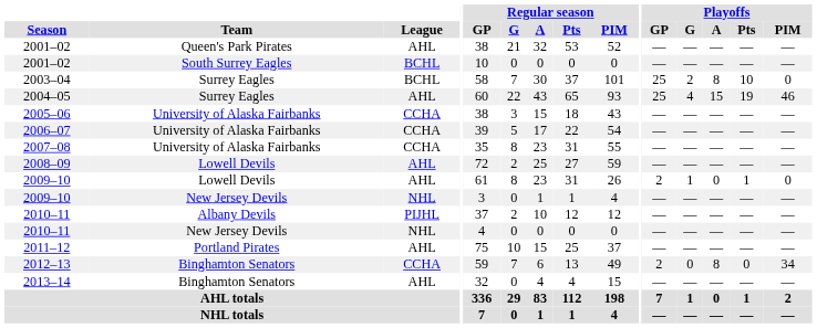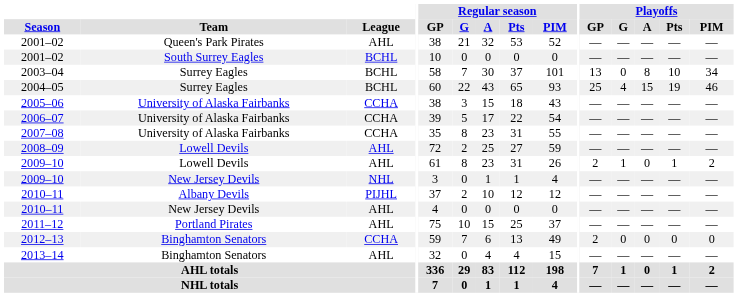 <table border="0" cellpadding="1" cellspacing="0" style="text-align:center; width:60em">
 <tr bgcolor="#e0e0e0">
 <th colspan="3" bgcolor="#ffffff"></th>
 <th rowspan="99" bgcolor="#ffffff"></th>
 <th colspan="5"><a href='#'>Regular season</a></th>
 <th rowspan="99" bgcolor="#ffffff"></th>
 <th colspan="5"><a href='#'>Playoffs</a></th>
 </tr>
 <tr bgcolor="#e0e0e0">
 <th><a href='#'>Season</a></th>
 <th>Team</th>
 <th>League</th>
 <th>GP</th>
 <th><a href='#'>G</a></th>
 <th><a href='#'>A</a></th>
 <th><a href='#'>Pts</a></th>
 <th><a href='#'>PIM</a></th>
 <th>GP</th>
 <th>G</th>
 <th>A</th>
 <th>Pts</th>
 <th>PIM</th>
 </tr>
 <tr>
 <td>2001–02</td>
 <td>Queen's Park Pirates</td>
 <td>AHL</td>
 <td>38</td>
 <td>21</td>
 <td>32</td>
 <td>53</td>
 <td>52</td>
 <td>—</td>
 <td>—</td>
 <td>—</td>
 <td>—</td>
 <td>—</td>
 </tr>
 <tr bgcolor="#f0f0f0">
 <td>2001–02</td>
 <td><a href='#'>South Surrey Eagles</a></td>
 <td><a href='#'>BCHL</a></td>
 <td>10</td>
 <td>0</td>
 <td>0</td>
 <td>0</td>
 <td>0</td>
 <td>—</td>
 <td>—</td>
 <td>—</td>
 <td>—</td>
 <td>—</td>
 </tr>
 <tr>
 <td>2003–04</td>
 <td>Surrey Eagles</td>
 <td>BCHL</td>
 <td>58</td>
 <td>7</td>
 <td>30</td>
 <td>37</td>
 <td>101</td>
-<td>25</td>
-<td>2</td>
+<td>13</td>
+<td>0</td>
 <td>8</td>
 <td>10</td>
-<td>0</td>
+<td>34</td>
 </tr>
 <tr bgcolor="#f0f0f0">
 <td>2004–05</td>
 <td>Surrey Eagles</td>
-<td>AHL</td>
+<td>BCHL</td>
 <td>60</td>
 <td>22</td>
 <td>43</td>
 <td>65</td>
 <td>93</td>
 <td>25</td>
 <td>4</td>
 <td>15</td>
 <td>19</td>
 <td>46</td>
 </tr>
 <tr>
 <td><a href='#'>2005–06</a></td>
 <td><a href='#'>University of Alaska Fairbanks</a></td>
 <td><a href='#'>CCHA</a></td>
 <td>38</td>
 <td>3</td>
 <td>15</td>
 <td>18</td>
 <td>43</td>
 <td>—</td>
 <td>—</td>
 <td>—</td>
 <td>—</td>
 <td>—</td>
 </tr>
 <tr bgcolor="#f0f0f0">
 <td><a href='#'>2006–07</a></td>
 <td>University of Alaska Fairbanks</td>
 <td>CCHA</td>
 <td>39</td>
 <td>5</td>
 <td>17</td>
 <td>22</td>
 <td>54</td>
 <td>—</td>
 <td>—</td>
 <td>—</td>
 <td>—</td>
 <td>—</td>
 </tr>
 <tr>
 <td><a href='#'>2007–08</a></td>
 <td>University of Alaska Fairbanks</td>
 <td>CCHA</td>
 <td>35</td>
 <td>8</td>
 <td>23</td>
 <td>31</td>
 <td>55</td>
 <td>—</td>
 <td>—</td>
 <td>—</td>
 <td>—</td>
 <td>—</td>
 </tr>
 <tr bgcolor="#f0f0f0">
 <td><a href='#'>2008–09</a></td>
 <td><a href='#'>Lowell Devils</a></td>
 <td><a href='#'>AHL</a></td>
 <td>72</td>
 <td>2</td>
 <td>25</td>
 <td>27</td>
 <td>59</td>
 <td>—</td>
 <td>—</td>
 <td>—</td>
 <td>—</td>
 <td>—</td>
 </tr>
 <tr>
 <td><a href='#'>2009–10</a></td>
 <td>Lowell Devils</td>
 <td>AHL</td>
 <td>61</td>
 <td>8</td>
 <td>23</td>
 <td>31</td>
 <td>26</td>
 <td>2</td>
 <td>1</td>
 <td>0</td>
 <td>1</td>
-<td>0</td>
+<td>2</td>
 </tr>
 <tr bgcolor="#f0f0f0">
 <td><a href='#'>2009–10</a></td>
 <td><a href='#'>New Jersey Devils</a></td>
 <td><a href='#'>NHL</a></td>
 <td>3</td>
 <td>0</td>
 <td>1</td>
 <td>1</td>
 <td>4</td>
 <td>—</td>
 <td>—</td>
 <td>—</td>
 <td>—</td>
 <td>—</td>
 </tr>
 <tr>
 <td><a href='#'>2010–11</a></td>
 <td><a href='#'>Albany Devils</a></td>
 <td><a href='#'>PIJHL</a></td>
 <td>37</td>
 <td>2</td>
 <td>10</td>
 <td>12</td>
 <td>12</td>
 <td>—</td>
 <td>—</td>
 <td>—</td>
 <td>—</td>
 <td>—</td>
 </tr>
 <tr bgcolor="#f0f0f0">
 <td><a href='#'>2010–11</a></td>
 <td>New Jersey Devils</td>
-<td>NHL</td>
+<td>AHL</td>
 <td>4</td>
 <td>0</td>
 <td>0</td>
 <td>0</td>
 <td>0</td>
 <td>—</td>
 <td>—</td>
 <td>—</td>
 <td>—</td>
 <td>—</td>
 </tr>
 <tr>
 <td><a href='#'>2011–12</a></td>
 <td><a href='#'>Portland Pirates</a></td>
 <td>AHL</td>
 <td>75</td>
 <td>10</td>
 <td>15</td>
 <td>25</td>
 <td>37</td>
 <td>—</td>
 <td>—</td>
 <td>—</td>
 <td>—</td>
 <td>—</td>
 </tr>
 <tr bgcolor="#f0f0f0">
 <td><a href='#'>2012–13</a></td>
 <td><a href='#'>Binghamton Senators</a></td>
 <td><a href='#'>CCHA</a></td>
 <td>59</td>
 <td>7</td>
 <td>6</td>
 <td>13</td>
 <td>49</td>
 <td>2</td>
 <td>0</td>
-<td>8</td>
 <td>0</td>
-<td>34</td>
+<td>0</td>
+<td>0</td>
 </tr>
 <tr>
 <td><a href='#'>2013–14</a></td>
 <td>Binghamton Senators</td>
 <td>AHL</td>
 <td>32</td>
 <td>0</td>
 <td>4</td>
 <td>4</td>
 <td>15</td>
 <td>—</td>
 <td>—</td>
 <td>—</td>
 <td>—</td>
 <td>—</td>
 </tr>
 <tr bgcolor="#e0e0e0">
 <th colspan="3">AHL totals</th>
 <th>336</th>
 <th>29</th>
 <th>83</th>
 <th>112</th>
 <th>198</th>
 <th>7</th>
 <th>1</th>
 <th>0</th>
 <th>1</th>
 <th>2</th>
 </tr>
 <tr bgcolor="#e0e0e0">
 <th colspan="3">NHL totals</th>
 <th>7</th>
 <th>0</th>
 <th>1</th>
 <th>1</th>
 <th>4</th>
 <th>—</th>
 <th>—</th>
 <th>—</th>
 <th>—</th>
 <th>—</th>
 </tr>
 </table>
